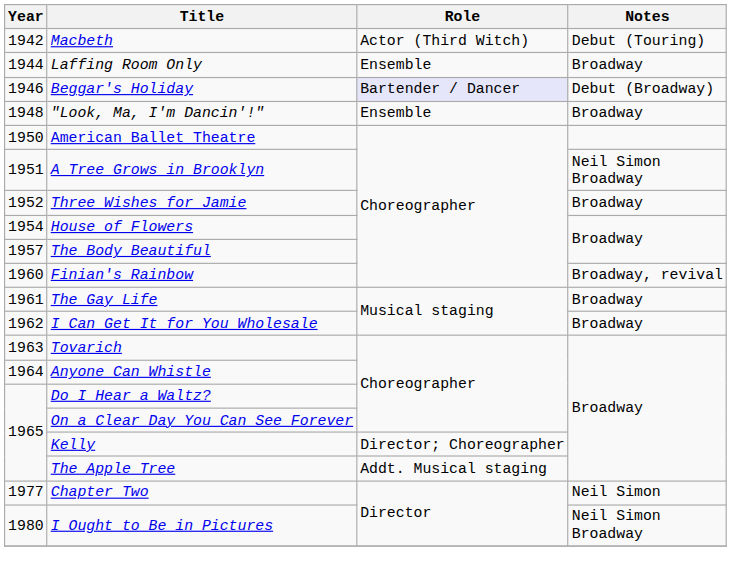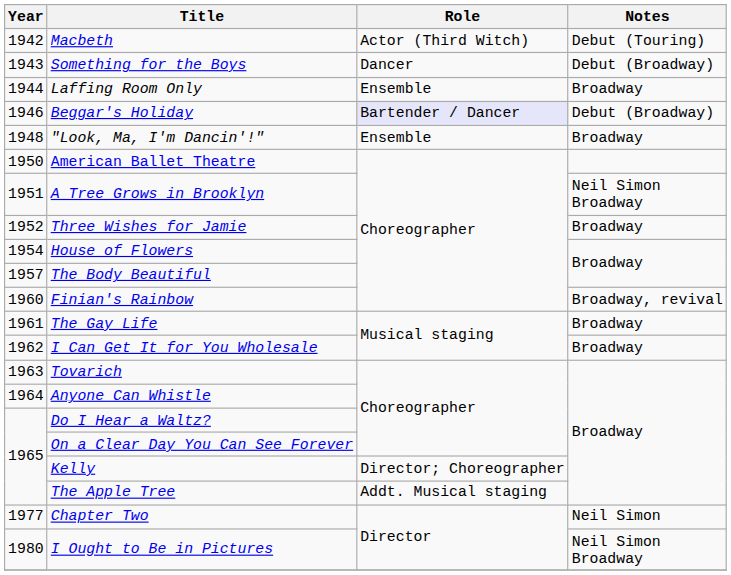 <table class="wikitable unsortable">
 <tr>
 <th>Year</th>
 <th>Title</th>
 <th>Role</th>
 <th class="unsortable">Notes</th>
 </tr>
 <tr>
 <td>1942</td>
 <td><em><a href='#'>Macbeth</a></em></td>
 <td>Actor (Third Witch)</td>
 <td>Debut (Touring)</td>
+</tr>
+<tr>
+<td>1943</td>
+<td><em><a href='#'>Something for the Boys</a></em></td>
+<td>Dancer</td>
+<td>Debut (Broadway)</td>
 </tr>
 <tr>
 <td>1944</td>
 <td><em>Laffing Room Only</em></td>
 <td>Ensemble</td>
 <td>Broadway</td>
 </tr>
 <tr>
 <td>1946</td>
 <td><em><a href='#'>Beggar's Holiday</a></em></td>
 <td style="background: lavender;">Bartender / Dancer</td>
 <td>Debut (Broadway)</td>
 </tr>
 <tr>
 <td>1948</td>
 <td><em>"Look, Ma, I'm Dancin'!"</em></td>
 <td>Ensemble</td>
 <td>Broadway</td>
 </tr>
 <tr>
 <td>1950</td>
 <td><a href='#'>American Ballet Theatre</a></td>
 <td rowspan=6>Choreographer</td>
 <td></td>
 </tr>
 <tr>
 <td>1951</td>
 <td><em><a href='#'>A Tree Grows in Brooklyn</a></em></td>
 <td>Neil Simon<br>Broadway</td>
 </tr>
 <tr>
 <td>1952</td>
 <td><em><a href='#'>Three Wishes for Jamie</a></em></td>
 <td>Broadway</td>
 </tr>
 <tr>
 <td>1954</td>
 <td><em><a href='#'>House of Flowers</a></em></td>
 <td rowspan=2>Broadway</td>
 </tr>
 <tr>
 <td>1957</td>
 <td><em><a href='#'>The Body Beautiful</a></em></td>
 </tr>
 <tr>
 <td>1960</td>
 <td><em><a href='#'>Finian's Rainbow</a></em></td>
 <td>Broadway, revival</td>
 </tr>
 <tr>
 <td>1961</td>
 <td><em><a href='#'>The Gay Life</a></em></td>
 <td rowspan=2>Musical staging</td>
 <td>Broadway</td>
 </tr>
 <tr>
 <td>1962</td>
 <td><em><a href='#'>I Can Get It for You Wholesale</a></em></td>
 <td>Broadway</td>
 </tr>
 <tr>
 <td>1963</td>
 <td><em><a href='#'>Tovarich</a></em></td>
 <td rowspan=4>Choreographer</td>
 <td rowspan=6>Broadway</td>
 </tr>
 <tr>
 <td>1964</td>
 <td><em><a href='#'>Anyone Can Whistle</a></em></td>
 </tr>
 <tr>
 <td rowspan=4>1965</td>
 <td><em><a href='#'>Do I Hear a Waltz?</a></em></td>
 </tr>
 <tr>
 <td><em><a href='#'>On a Clear Day You Can See Forever</a></em></td>
 </tr>
 <tr>
 <td><em><a href='#'>Kelly</a></em></td>
 <td>Director; Choreographer</td>
 </tr>
 <tr>
 <td><em><a href='#'>The Apple Tree</a></em></td>
 <td>Addt. Musical staging</td>
 </tr>
 <tr>
 <td>1977</td>
 <td><em><a href='#'>Chapter Two</a></em></td>
 <td rowspan=2>Director</td>
 <td>Neil Simon</td>
 </tr>
 <tr>
 <td>1980</td>
 <td><em><a href='#'>I Ought to Be in Pictures</a></em></td>
 <td>Neil Simon<br>Broadway</td>
 </tr>
 <tr>
 </tr>
 </table>
